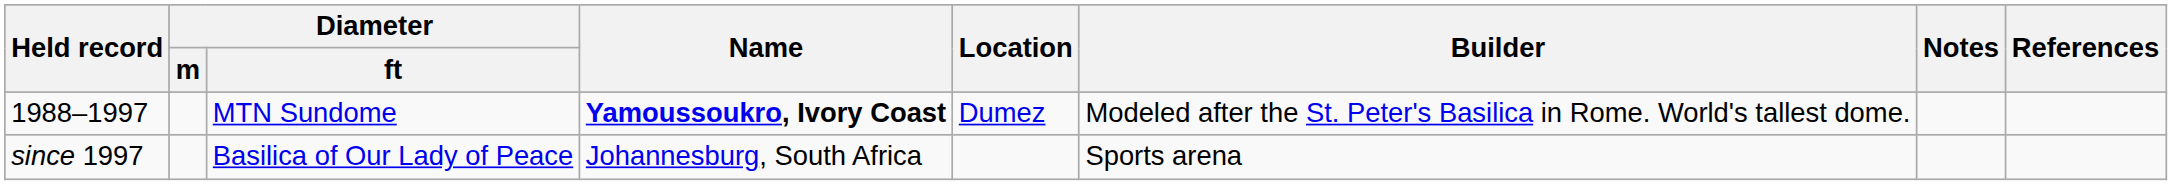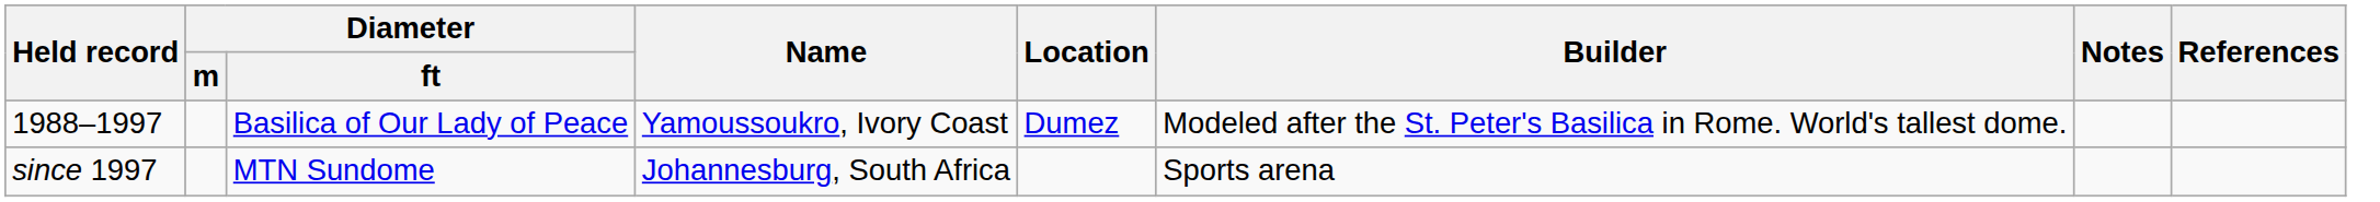 <table class="wikitable sortable">
 <tr>
 <th rowspan=2>Held record</th>
 <th colspan=2 data-sort-type="number">Diameter</th>
 <th rowspan=2>Name</th>
 <th rowspan=2>Location</th>
 <th rowspan=2>Builder</th>
 <th rowspan=2>Notes</th>
 <th rowspan=2>References</th>
 </tr>
 <tr>
 <th>m</th>
 <th>ft</th>
 </tr>
 <tr>
 <td>1988–1997</td>
 <td></td>
-<td><a href='#'>MTN Sundome</a></td>
-<td><strong><a href='#'>Yamoussoukro</a>, Ivory Coast</strong></td>
+<td><a href='#'>Basilica of Our Lady of Peace</a></td>
+<td><a href='#'>Yamoussoukro</a>, Ivory Coast</td>
 <td><a href='#'>Dumez</a></td>
 <td>Modeled after the <a href='#'>St. Peter's Basilica</a> in Rome. World's tallest dome.</td>
 <td></td>
 </tr>
 <tr>
 <td><em>since</em> 1997</td>
 <td></td>
-<td><a href='#'>Basilica of Our Lady of Peace</a></td>
+<td><a href='#'>MTN Sundome</a></td>
 <td><a href='#'>Johannesburg</a>, South Africa</td>
 <td></td>
 <td>Sports arena</td>
 <td></td>
 <td></td>
 </tr>
 </table>
